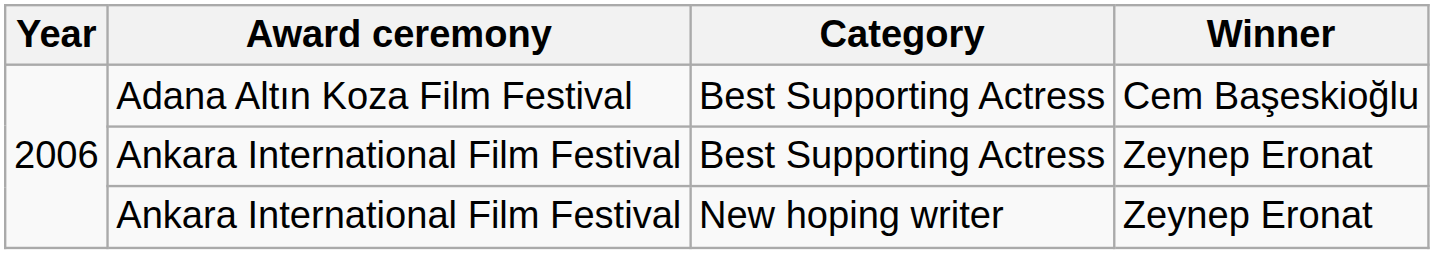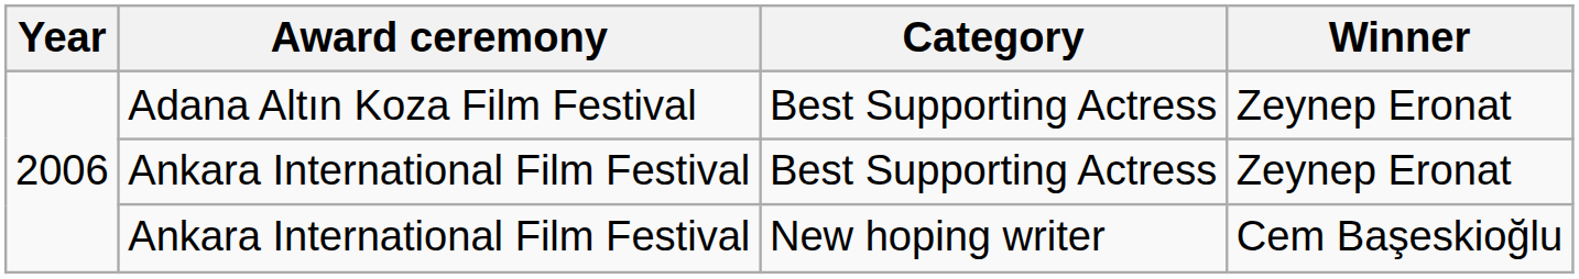 <table class="wikitable">
 <tr>
 <th>Year</th>
 <th>Award ceremony</th>
 <th>Category</th>
 <th>Winner</th>
 </tr>
 <tr>
 <td rowspan="3">2006</td>
 <td>Adana Altın Koza Film Festival</td>
 <td>Best Supporting Actress</td>
-<td>Cem Başeskioğlu</td>
+<td>Zeynep Eronat</td>
 </tr>
 <tr>
 <td>Ankara International Film Festival</td>
 <td>Best Supporting Actress</td>
 <td>Zeynep Eronat</td>
 </tr>
 <tr>
 <td>Ankara International Film Festival</td>
 <td>New hoping writer</td>
-<td>Zeynep Eronat</td>
+<td>Cem Başeskioğlu</td>
 </tr>
 </table>
